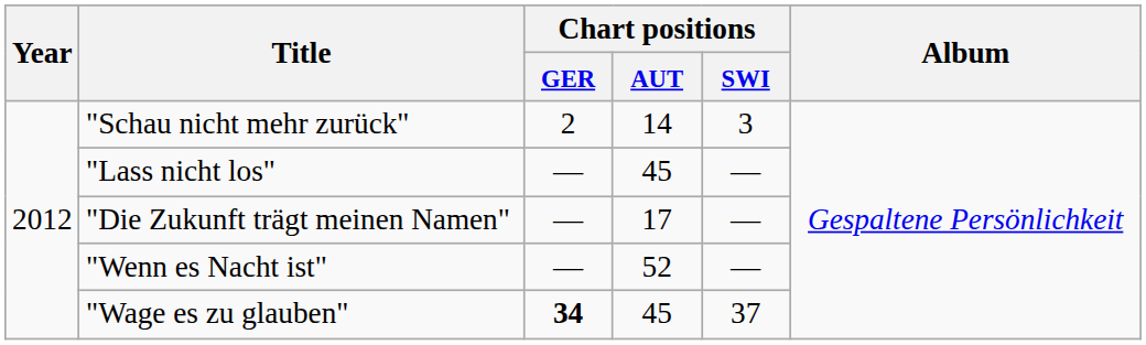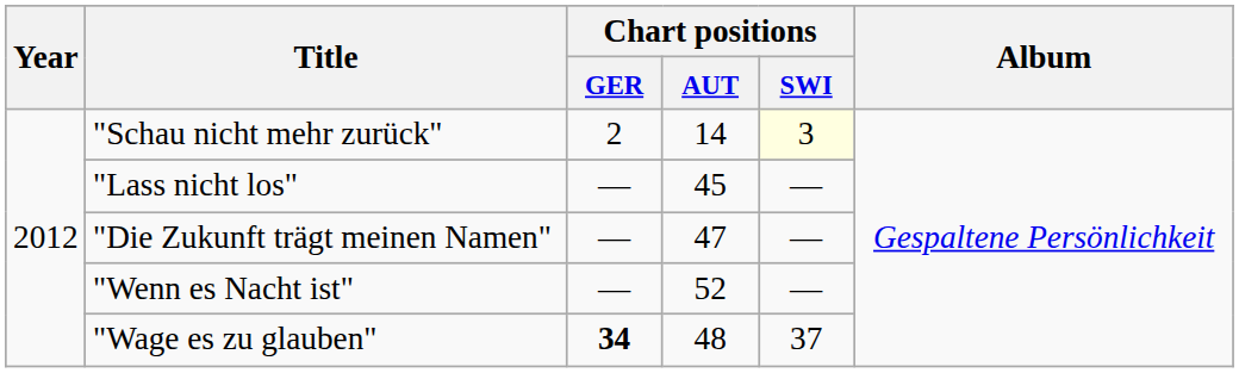 <table class="wikitable">
 <tr>
 <th style="width:20px;" rowspan="2">Year</th>
 <th style="width:230px;" rowspan="2">Title</th>
 <th colspan="3">Chart positions</th>
 <th style="width:180px;" rowspan="2">Album</th>
 </tr>
 <tr>
 <th style="width:40px;"><small><a href='#'>GER</a></small></th>
 <th style="width:40px;"><small><a href='#'>AUT</a></small></th>
 <th style="width:40px;"><small><a href='#'>SWI</a></small></th>
 </tr>
 <tr>
 <td rowspan="5">2012</td>
 <td>"Schau nicht mehr zurück"</td>
 <td style="text-align:center;">2</td>
 <td style="text-align:center;">14</td>
-<td style="text-align:center;">3</td>
+<td style="background: lightyellow; text-align:center;">3</td>
 <td style="text-align:center;" rowspan="5"><em><a href='#'>Gespaltene Persönlichkeit</a></em></td>
 </tr>
 <tr>
 <td>"Lass nicht los"</td>
 <td style="text-align:center;">—</td>
 <td style="text-align:center;">45</td>
 <td style="text-align:center;">—</td>
 </tr>
 <tr>
 <td>"Die Zukunft trägt meinen Namen"</td>
 <td style="text-align:center;">—</td>
-<td style="text-align:center;">17</td>
+<td style="text-align:center;">47</td>
 <td style="text-align:center;">—</td>
 </tr>
 <tr>
 <td>"Wenn es Nacht ist"</td>
 <td style="text-align:center;">—</td>
 <td style="text-align:center;">52</td>
 <td style="text-align:center;">—</td>
 </tr>
 <tr>
 <td>"Wage es zu glauben"</td>
 <td style="text-align:center;"><strong>34</strong></td>
-<td style="text-align:center;">45</td>
+<td style="text-align:center;">48</td>
 <td style="text-align:center;">37</td>
 </tr>
 </table>
